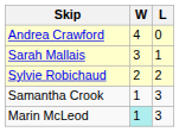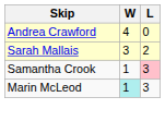 <table class=wikitable>
 <tr>
 <th width=150>Skip</th>
 <th width=20>W</th>
 <th width=20>L</th>
 </tr>
 <tr bgcolor=#ffffcc>
 <td><a href='#'>Andrea Crawford</a></td>
 <td>4</td>
 <td>0</td>
 </tr>
 <tr bgcolor=#ffffcc>
 <td><a href='#'>Sarah Mallais</a></td>
 <td>3</td>
-<td>1</td>
-</tr>
-<tr bgcolor=#ffffcc>
-<td><a href='#'>Sylvie Robichaud</a></td>
-<td>2</td>
 <td>2</td>
 </tr>
 <tr>
 <td>Samantha Crook</td>
 <td>1</td>
-<td>3</td>
+<td style="background: pink;">3</td>
 </tr>
 <tr>
 <td>Marin McLeod</td>
 <td style="background: paleturquoise;">1</td>
 <td>3</td>
 </tr>
 </table>
